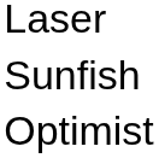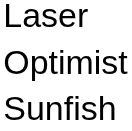 <table>
 <tr>
 <td>Laser<br></td>
+<td></td>
+<td></td>
+<td></td>
+</tr>
+<tr>
+<td>Optimist<br></td>
 <td></td>
 <td></td>
 <td></td>
 </tr>
 <tr>
 <td>Sunfish<br></td>
 <td></td>
 <td></td>
 <td></td>
 </tr>
-<tr>
-<td>Optimist<br></td>
-<td></td>
-<td></td>
-<td></td>
-</tr>
 </table>
